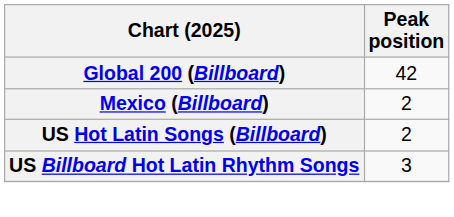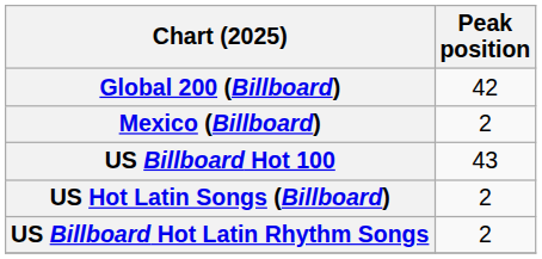 <table class="wikitable sortable plainrowheaders" style="text-align:center">
 <tr>
 <th scope="col">Chart (2025)</th>
 <th scope="col">Peak<br>position</th>
 </tr>
 <tr>
 <th scope="row"><a href='#'>Global 200</a> (<em><a href='#'>Billboard</a></em>)</th>
 <td>42</td>
 </tr>
 <tr>
 <th scope="row"><a href='#'>Mexico</a> (<em><a href='#'>Billboard</a></em>)</th>
 <td>2</td>
 </tr>
 <tr>
+<th scope="row">US <a href='#'><em>Billboard</em> Hot 100</a></th>
+<td>43</td>
+</tr>
+<tr>
 <th scope="row">US <a href='#'>Hot Latin Songs</a> (<em><a href='#'>Billboard</a></em>)</th>
 <td>2</td>
 </tr>
 <tr>
 <th scope="row">US <a href='#'><em>Billboard</em> Hot Latin Rhythm Songs</a></th>
-<td>3</td>
+<td>2</td>
 </tr>
 <tr>
 </tr>
 </table>
